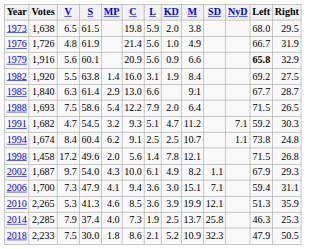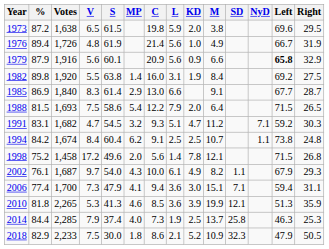 <table class="wikitable sortable" style=text-align:right>
 <tr>
 <th>Year</th>
+<th>%</th>
 <th>Votes</th>
 <th><a href='#'>V</a></th>
 <th><a href='#'>S</a></th>
 <th><a href='#'>MP</a></th>
 <th><a href='#'>C</a></th>
 <th><a href='#'>L</a></th>
 <th><a href='#'>KD</a></th>
 <th><a href='#'>M</a></th>
 <th><a href='#'>SD</a></th>
 <th><a href='#'>NyD</a></th>
 <th>Left</th>
 <th>Right</th>
 </tr>
 <tr>
 <td align=left><a href='#'>1973</a></td>
+<td>87.2</td>
 <td>1,638</td>
 <td>6.5</td>
 <td>61.5</td>
 <td></td>
 <td>19.8</td>
 <td>5.9</td>
 <td>2.0</td>
 <td>3.8</td>
 <td></td>
 <td></td>
-<td>68.0</td>
+<td>69.6</td>
 <td>29.5</td>
 </tr>
 <tr>
 <td align=left><a href='#'>1976</a></td>
+<td>89.4</td>
 <td>1,726</td>
 <td>4.8</td>
 <td>61.9</td>
 <td></td>
 <td>21.4</td>
 <td>5.6</td>
 <td>1.0</td>
 <td>4.9</td>
 <td></td>
 <td></td>
 <td>66.7</td>
 <td>31.9</td>
 </tr>
 <tr>
 <td align=left><a href='#'>1979</a></td>
+<td>87.9</td>
 <td>1,916</td>
 <td>5.6</td>
 <td>60.1</td>
 <td></td>
 <td>20.9</td>
 <td>5.6</td>
 <td>0.9</td>
 <td>6.6</td>
 <td></td>
 <td></td>
 <td><strong>65.8</strong></td>
 <td>32.9</td>
 </tr>
 <tr>
 <td align=left><a href='#'>1982</a></td>
+<td>89.8</td>
 <td>1,920</td>
 <td>5.5</td>
 <td>63.8</td>
 <td>1.4</td>
 <td>16.0</td>
 <td>3.1</td>
 <td>1.9</td>
 <td>8.4</td>
 <td></td>
 <td></td>
 <td>69.2</td>
 <td>27.5</td>
 </tr>
 <tr>
 <td align=left><a href='#'>1985</a></td>
+<td>86.9</td>
 <td>1,840</td>
-<td>6.3</td>
+<td>8.3</td>
 <td>61.4</td>
 <td>2.9</td>
 <td>13.0</td>
 <td>6.6</td>
 <td></td>
 <td>9.1</td>
 <td></td>
 <td></td>
 <td>67.7</td>
 <td>28.7</td>
 </tr>
 <tr>
 <td align=left><a href='#'>1988</a></td>
+<td>81.5</td>
 <td>1,693</td>
 <td>7.5</td>
 <td>58.6</td>
 <td>5.4</td>
 <td>12.2</td>
 <td>7.9</td>
 <td>2.0</td>
 <td>6.4</td>
 <td></td>
 <td></td>
 <td>71.5</td>
 <td>26.5</td>
 </tr>
 <tr>
 <td align=left><a href='#'>1991</a></td>
+<td>83.1</td>
 <td>1,682</td>
 <td>4.7</td>
 <td>54.5</td>
 <td>3.2</td>
 <td>9.3</td>
 <td>5.1</td>
 <td>4.7</td>
 <td>11.2</td>
 <td></td>
 <td>7.1</td>
 <td>59.2</td>
 <td>30.3</td>
 </tr>
 <tr>
 <td align=left><a href='#'>1994</a></td>
+<td>84.2</td>
 <td>1,674</td>
 <td>8.4</td>
 <td>60.4</td>
 <td>6.2</td>
 <td>9.1</td>
 <td>2.5</td>
 <td>2.5</td>
 <td>10.7</td>
 <td></td>
 <td>1.1</td>
 <td>73.8</td>
 <td>24.8</td>
 </tr>
 <tr>
 <td align=left><a href='#'>1998</a></td>
+<td>75.2</td>
 <td>1,458</td>
 <td>17.2</td>
 <td>49.6</td>
 <td>2.0</td>
 <td>5.6</td>
 <td>1.4</td>
 <td>7.8</td>
 <td>12.1</td>
 <td></td>
 <td></td>
 <td>71.5</td>
 <td>26.8</td>
 </tr>
 <tr>
 <td align=left><a href='#'>2002</a></td>
+<td>76.1</td>
 <td>1,687</td>
 <td>9.7</td>
 <td>54.0</td>
 <td>4.3</td>
 <td>10.0</td>
 <td>6.1</td>
 <td>4.9</td>
 <td>8.2</td>
 <td>1.1</td>
 <td></td>
 <td>67.9</td>
 <td>29.3</td>
 </tr>
 <tr>
 <td align=left><a href='#'>2006</a></td>
+<td>77.4</td>
 <td>1,700</td>
 <td>7.3</td>
 <td>47.9</td>
 <td>4.1</td>
 <td>9.4</td>
 <td>3.6</td>
 <td>3.0</td>
 <td>15.1</td>
 <td>7.1</td>
 <td></td>
 <td>59.4</td>
 <td>31.1</td>
 </tr>
 <tr>
 <td align=left><a href='#'>2010</a></td>
+<td>81.8</td>
 <td>2,265</td>
 <td>5.3</td>
 <td>41.3</td>
 <td>4.6</td>
 <td>8.5</td>
 <td>3.6</td>
 <td>3.9</td>
 <td>19.9</td>
 <td>12.1</td>
 <td></td>
 <td>51.3</td>
 <td>35.9</td>
 </tr>
 <tr>
 <td align=left><a href='#'>2014</a></td>
+<td>84.4</td>
 <td>2,285</td>
 <td>7.9</td>
 <td>37.4</td>
 <td>4.0</td>
 <td>7.3</td>
 <td>1.9</td>
 <td>2.5</td>
 <td>13.7</td>
 <td>25.8</td>
 <td></td>
 <td>46.3</td>
 <td>25.3</td>
 </tr>
 <tr>
 <td align=left><a href='#'>2018</a></td>
+<td>82.9</td>
 <td>2,233</td>
 <td>7.5</td>
 <td>30.0</td>
 <td>1.8</td>
 <td>8.6</td>
 <td>2.1</td>
 <td>5.2</td>
 <td>10.9</td>
 <td>32.3</td>
 <td></td>
 <td>47.9</td>
 <td>50.5</td>
 </tr>
 </table>
